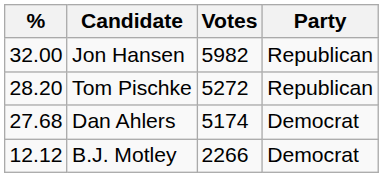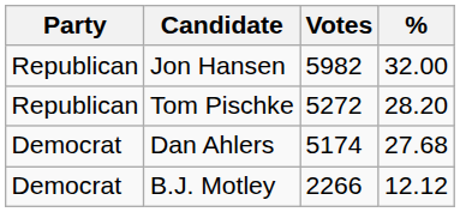 <table class="wikitable">
 <tr>
-<th>%</th>
+<th>Party</th>
 <th>Candidate</th>
 <th>Votes</th>
-<th>Party</th>
+<th>%</th>
 </tr>
 <tr>
-<td>32.00</td>
+<td>Republican</td>
 <td> Jon Hansen</td>
 <td>5982</td>
-<td>Republican</td>
+<td>32.00</td>
 </tr>
 <tr>
-<td>28.20</td>
+<td>Republican</td>
 <td>Tom Pischke</td>
 <td>5272</td>
-<td>Republican</td>
+<td>28.20</td>
 </tr>
 <tr>
-<td>27.68</td>
+<td>Democrat</td>
 <td>Dan Ahlers</td>
 <td>5174</td>
-<td>Democrat</td>
+<td>27.68</td>
 </tr>
 <tr>
-<td>12.12</td>
+<td>Democrat</td>
 <td>B.J. Motley</td>
 <td>2266</td>
-<td>Democrat</td>
+<td>12.12</td>
 </tr>
 </table>
